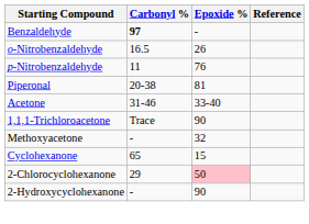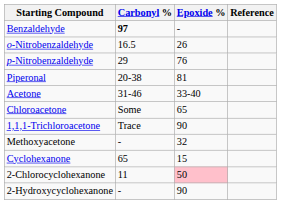 <table class="wikitable">
 <tr>
 <th>Starting Compound</th>
 <th><a href='#'>Carbonyl</a> %</th>
 <th><a href='#'>Epoxide</a> %</th>
 <th>Reference</th>
 </tr>
 <tr>
 <td><a href='#'>Benzaldehyde</a></td>
 <td><strong>97</strong></td>
 <td>-</td>
 <td></td>
 </tr>
 <tr>
 <td><a href='#'><em>o</em>-Nitrobenzaldehyde</a></td>
 <td>16.5</td>
 <td>26</td>
 <td></td>
 </tr>
 <tr>
 <td><a href='#'><em>p</em>-Nitrobenzaldehyde</a></td>
-<td>11</td>
+<td>29</td>
 <td>76</td>
 <td></td>
 </tr>
 <tr>
 <td><a href='#'>Piperonal</a></td>
 <td>20-38</td>
 <td>81</td>
 <td></td>
 </tr>
 <tr>
 <td><a href='#'>Acetone</a></td>
 <td>31-46</td>
 <td>33-40</td>
+<td></td>
+</tr>
+<tr>
+<td><a href='#'>Chloroacetone</a></td>
+<td>Some</td>
+<td>65</td>
 <td></td>
 </tr>
 <tr>
 <td><a href='#'>1,1,1-Trichloroacetone</a></td>
 <td>Trace</td>
 <td>90</td>
 <td></td>
 </tr>
 <tr>
 <td>Methoxyacetone</td>
 <td>-</td>
 <td>32</td>
 <td></td>
 </tr>
 <tr>
 <td><a href='#'>Cyclohexanone</a></td>
 <td>65</td>
 <td>15</td>
 <td></td>
 </tr>
 <tr>
 <td>2-Chlorocyclohexanone</td>
-<td>29</td>
+<td>11</td>
 <td style="background: pink;">50</td>
 <td></td>
 </tr>
 <tr>
 <td>2-Hydroxycyclohexanone</td>
 <td>-</td>
 <td>90</td>
 <td></td>
 </tr>
 </table>
